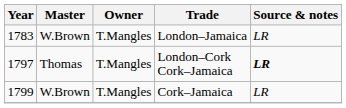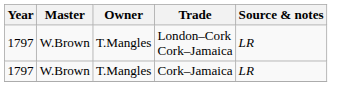 <table class=" wikitable">
 <tr>
 <th>Year</th>
 <th>Master</th>
 <th>Owner</th>
 <th>Trade</th>
 <th>Source & notes</th>
 </tr>
 <tr>
-<td>1783</td>
+<td>1797</td>
 <td>W.Brown</td>
 <td>T.Mangles</td>
-<td>London–Jamaica</td>
+<td>London–Cork<br>Cork–Jamaica</td>
 <td><em>LR</em></td>
 </tr>
 <tr>
 <td>1797</td>
-<td>Thomas</td>
-<td>T.Mangles</td>
-<td>London–Cork<br>Cork–Jamaica</td>
-<td><strong><em>LR</em></strong></td>
-</tr>
-<tr>
-<td>1799</td>
 <td>W.Brown</td>
 <td>T.Mangles</td>
 <td>Cork–Jamaica</td>
 <td><em>LR</em></td>
 </tr>
 <tr>
 </tr>
 </table>
